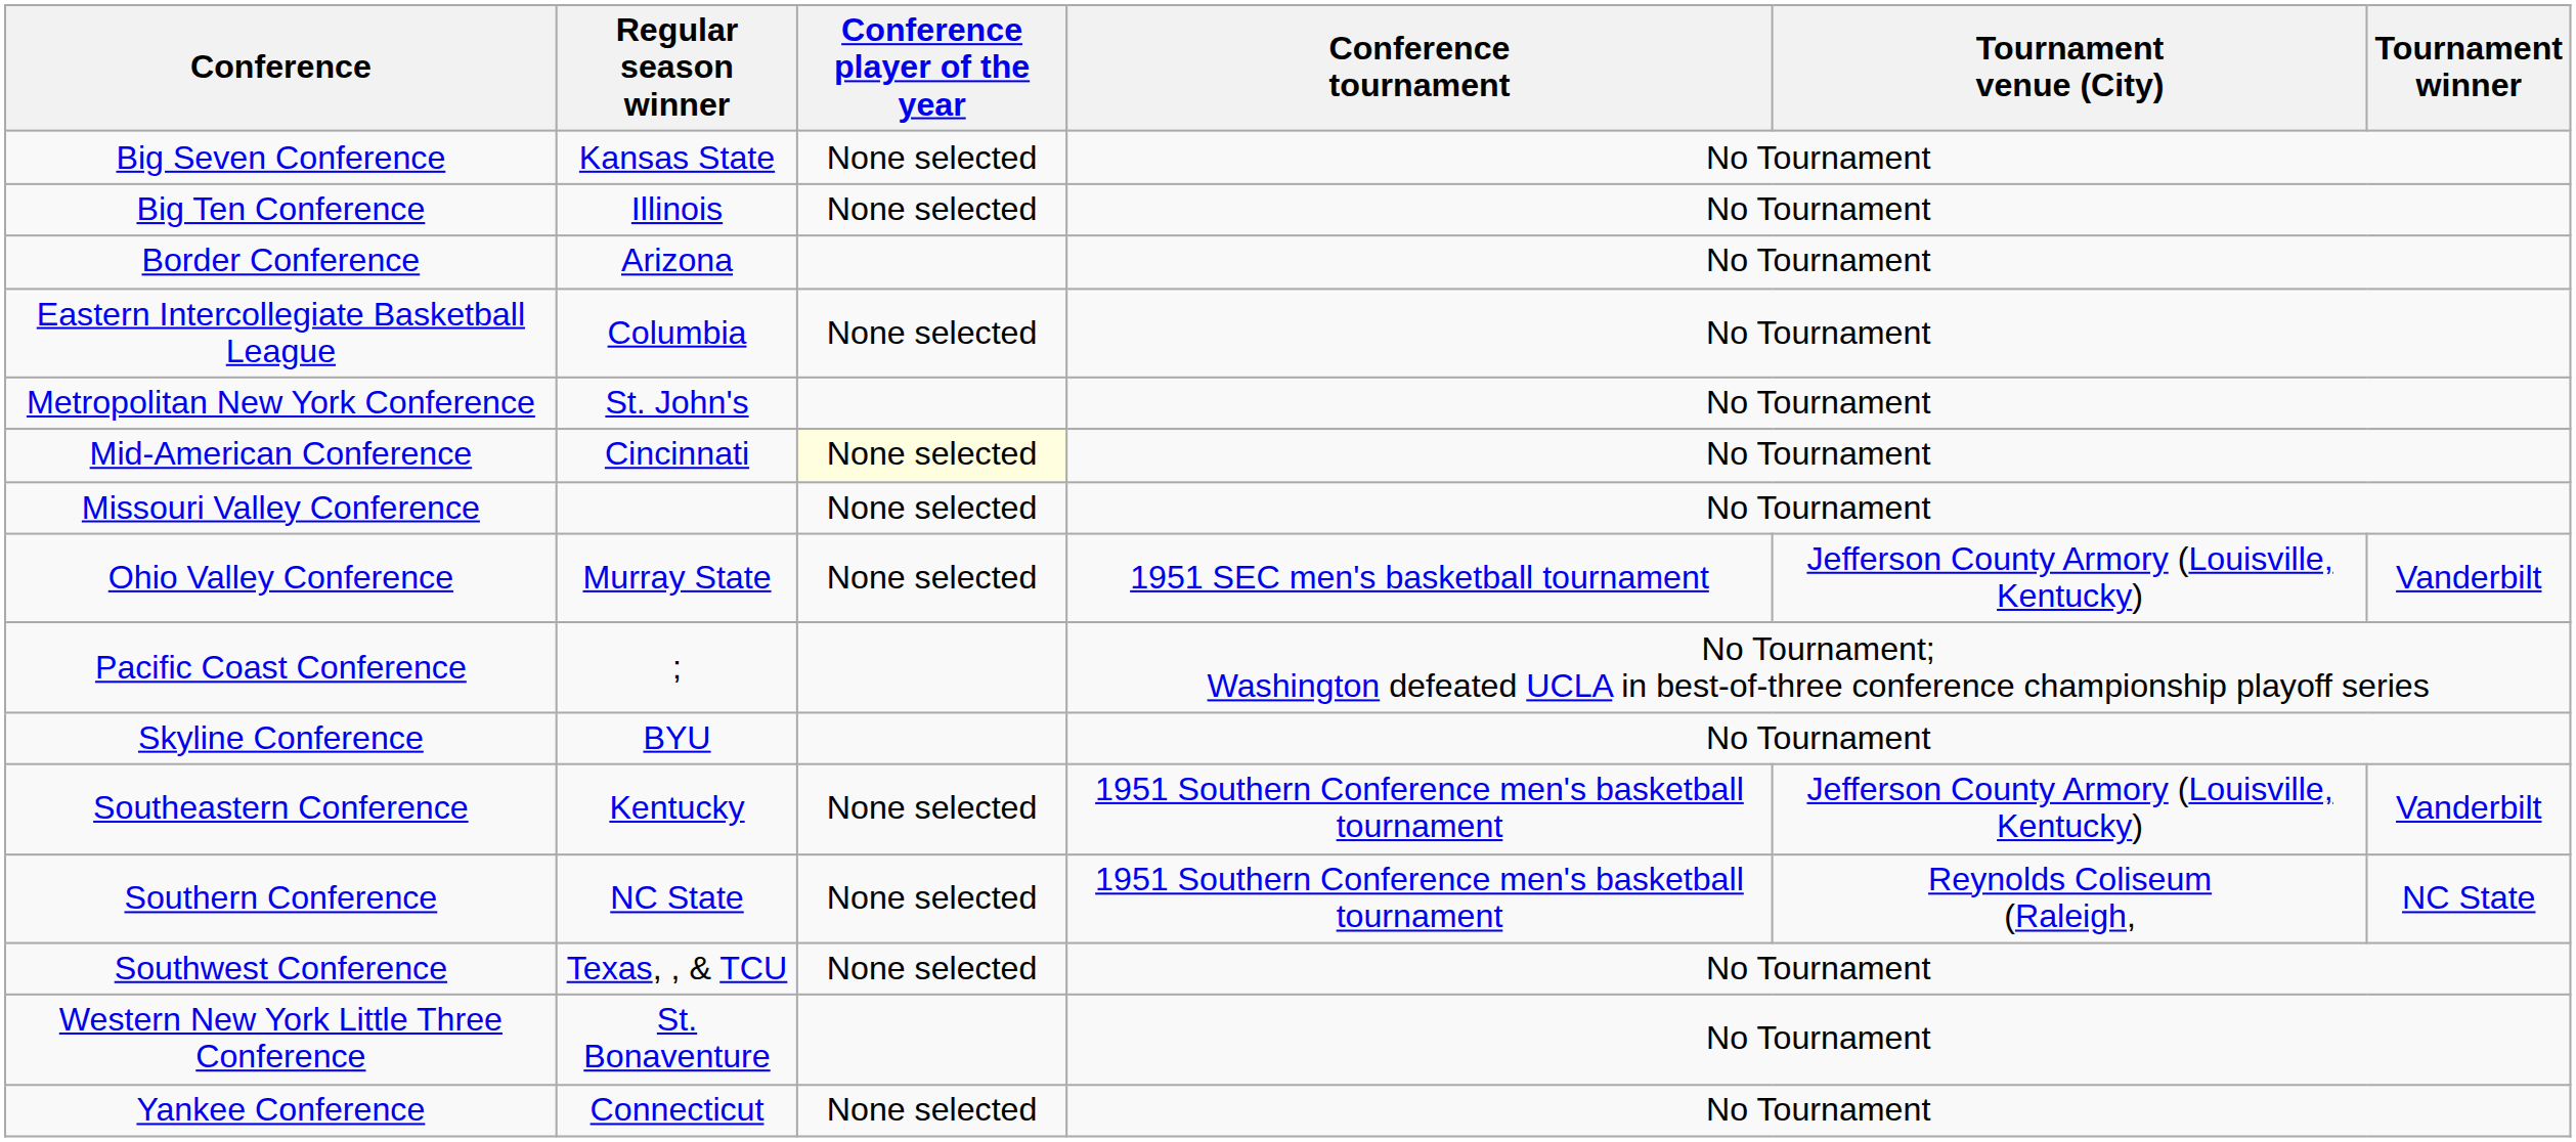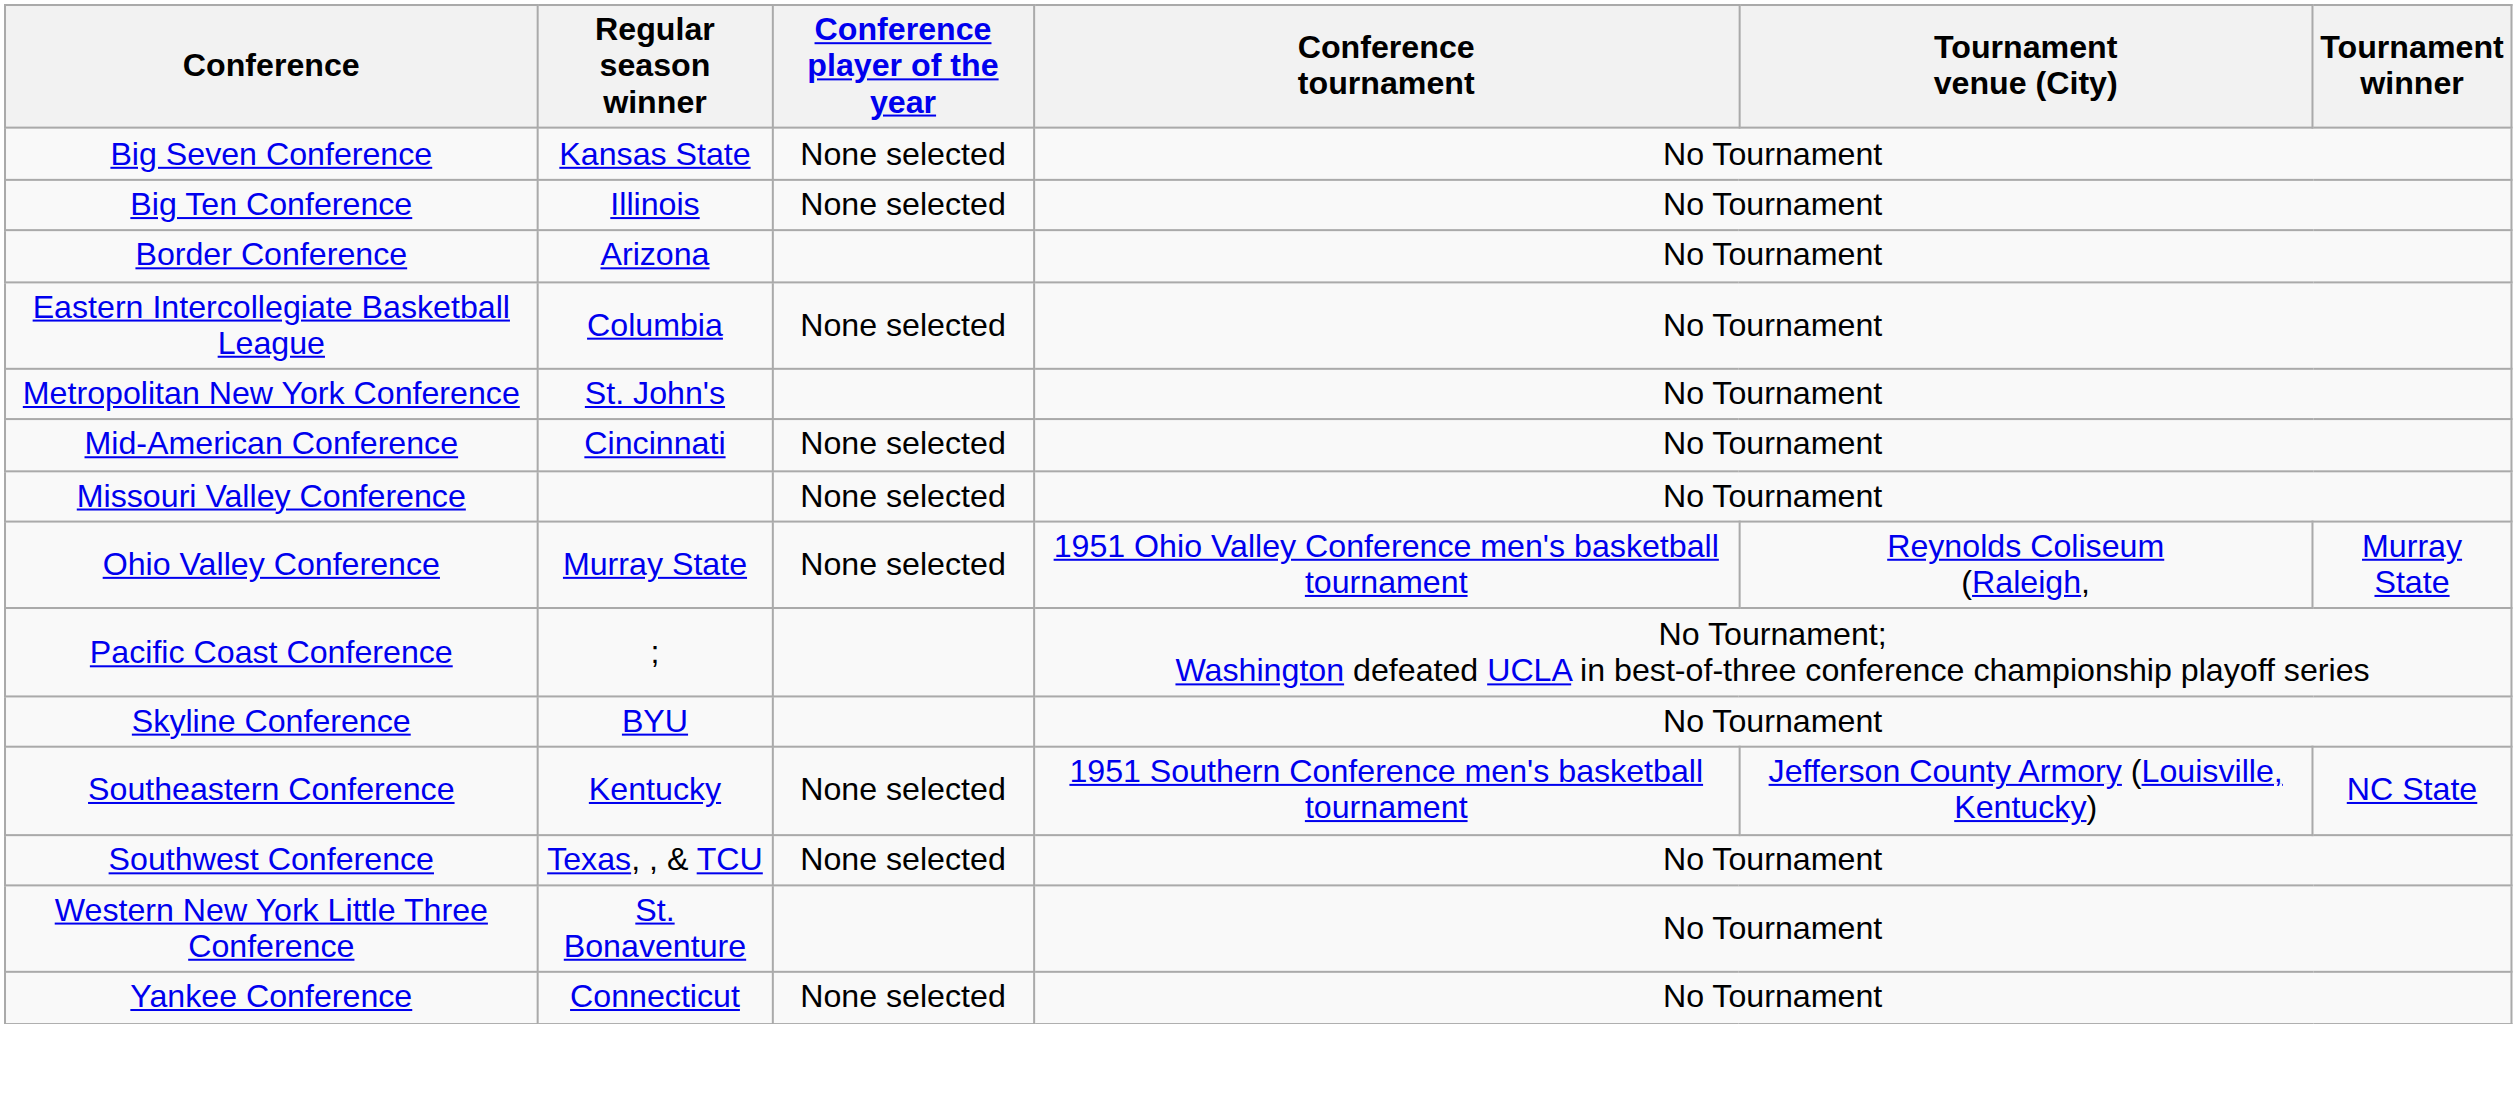 <table class="wikitable" style="text-align:center;">
 <tr>
 <th>Conference</th>
 <th>Regular <br> season winner</th>
 <th><a href='#'>Conference <br> player of the year</a></th>
 <th>Conference <br> tournament</th>
 <th>Tournament <br> venue (City)</th>
 <th>Tournament <br> winner</th>
 </tr>
 <tr>
 <td><a href='#'>Big Seven Conference</a></td>
 <td><a href='#'>Kansas State</a></td>
 <td>None selected</td>
 <td colspan=3>No Tournament</td>
 </tr>
 <tr>
 <td><a href='#'>Big Ten Conference</a></td>
 <td><a href='#'>Illinois</a></td>
 <td>None selected</td>
 <td colspan=3>No Tournament</td>
 </tr>
 <tr>
 <td><a href='#'>Border Conference</a></td>
 <td><a href='#'>Arizona</a></td>
 <td></td>
 <td colspan=3>No Tournament</td>
 </tr>
 <tr>
 <td><a href='#'>Eastern Intercollegiate Basketball League</a></td>
 <td><a href='#'>Columbia</a></td>
 <td>None selected</td>
 <td colspan=3>No Tournament</td>
 </tr>
 <tr>
 <td><a href='#'>Metropolitan New York Conference</a></td>
 <td><a href='#'>St. John's</a></td>
 <td></td>
 <td colspan=3>No Tournament</td>
 </tr>
 <tr>
 <td><a href='#'>Mid-American Conference</a></td>
 <td><a href='#'>Cincinnati</a></td>
-<td style="background: lightyellow;">None selected</td>
+<td>None selected</td>
 <td colspan=3>No Tournament</td>
 </tr>
 <tr>
 <td><a href='#'>Missouri Valley Conference</a></td>
 <td></td>
 <td>None selected</td>
 <td colspan=3>No Tournament</td>
 </tr>
 <tr>
 <td><a href='#'>Ohio Valley Conference</a></td>
 <td><a href='#'>Murray State</a></td>
 <td>None selected</td>
-<td><a href='#'>1951 SEC men's basketball tournament</a></td>
-<td><a href='#'>Jefferson County Armory</a> (<a href='#'>Louisville, Kentucky</a>)</td>
-<td><a href='#'>Vanderbilt</a></td>
+<td><a href='#'>1951 Ohio Valley Conference men's basketball tournament</a></td>
+<td><a href='#'>Reynolds Coliseum</a><br>(<a href='#'>Raleigh</a>, </td>
+<td><a href='#'>Murray State</a></td>
 </tr>
 <tr>
 <td><a href='#'>Pacific Coast Conference</a></td>
 <td>; </td>
 <td></td>
 <td colspan=3>No Tournament;<br><a href='#'>Washington</a> defeated <a href='#'>UCLA</a> in best-of-three conference championship playoff series</td>
 </tr>
 <tr>
 <td><a href='#'>Skyline Conference</a></td>
 <td><a href='#'>BYU</a></td>
 <td></td>
 <td colspan=3>No Tournament</td>
 </tr>
 <tr>
 <td><a href='#'>Southeastern Conference</a></td>
 <td><a href='#'>Kentucky</a></td>
 <td>None selected</td>
 <td><a href='#'>1951 Southern Conference men's basketball tournament</a></td>
 <td><a href='#'>Jefferson County Armory</a> (<a href='#'>Louisville, Kentucky</a>)</td>
-<td><a href='#'>Vanderbilt</a></td>
-</tr>
-<tr>
-<td><a href='#'>Southern Conference</a></td>
-<td><a href='#'>NC State</a></td>
-<td>None selected</td>
-<td><a href='#'>1951 Southern Conference men's basketball tournament</a></td>
-<td><a href='#'>Reynolds Coliseum</a><br>(<a href='#'>Raleigh</a>, </td>
 <td><a href='#'>NC State</a></td>
 </tr>
 <tr>
 <td><a href='#'>Southwest Conference</a></td>
 <td><a href='#'>Texas</a>, , & <a href='#'>TCU</a></td>
 <td>None selected</td>
 <td colspan=3>No Tournament</td>
 </tr>
 <tr>
 <td><a href='#'>Western New York Little Three Conference</a></td>
 <td><a href='#'>St. Bonaventure</a></td>
 <td></td>
 <td colspan=3>No Tournament</td>
 </tr>
 <tr>
 <td><a href='#'>Yankee Conference</a></td>
 <td><a href='#'>Connecticut</a></td>
 <td>None selected</td>
 <td colspan=3>No Tournament</td>
 </tr>
 </table>
